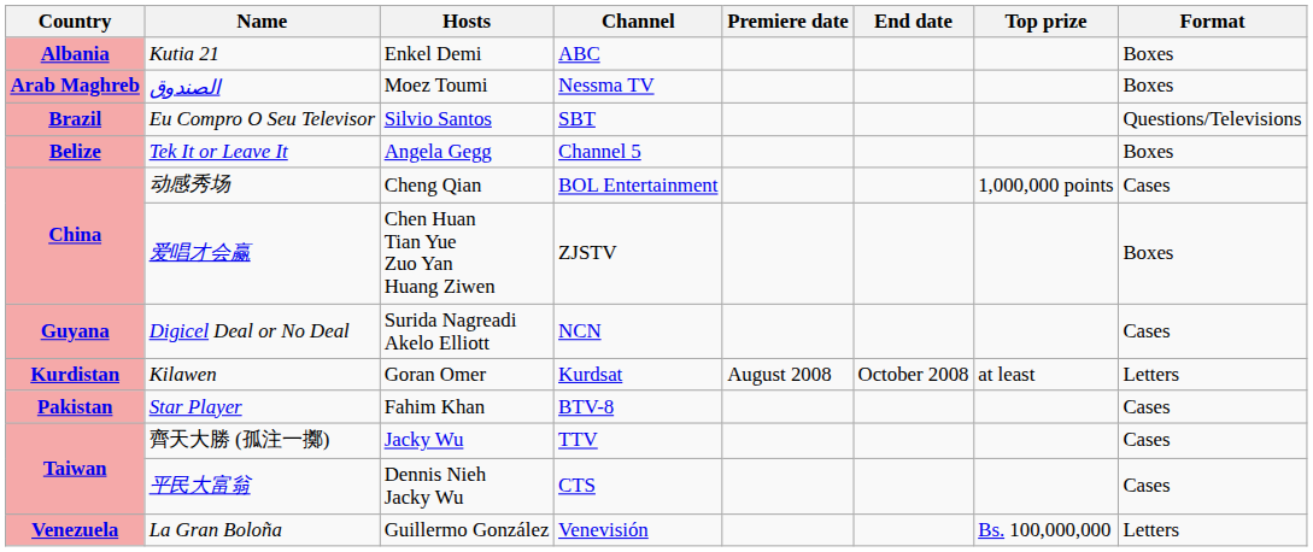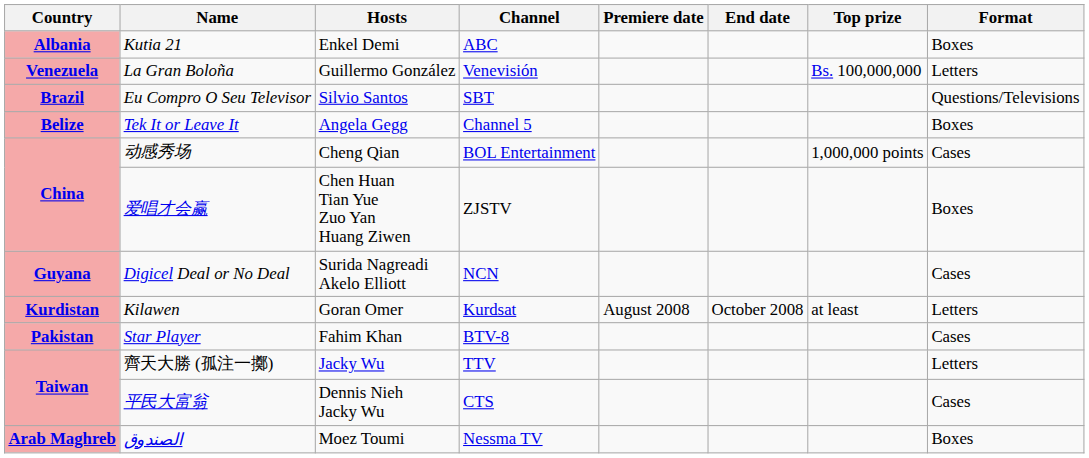 <table class="wikitable sortable">
 <tr>
 <th scope="col">Country</th>
 <th scope="col">Name</th>
 <th scope="col">Hosts</th>
 <th scope="col">Channel</th>
 <th scope="col">Premiere date</th>
 <th scope="col">End date</th>
 <th scope="col">Top prize</th>
 <th scope="col">Format</th>
 </tr>
 <tr>
 <th scope="row" style="background-color: #F5A9A9"><a href='#'>Albania</a></th>
 <td><em>Kutia 21</em></td>
 <td>Enkel Demi</td>
 <td><a href='#'>ABC</a></td>
 <td></td>
 <td></td>
 <td></td>
 <td>Boxes</td>
 </tr>
 <tr>
-<th scope="row" style="background-color: #F5A9A9"><a href='#'>Arab Maghreb</a></th>
-<td><em><a href='#'>الصندوق</a></em><br></td>
-<td>Moez Toumi</td>
-<td><a href='#'>Nessma TV</a></td>
+<th scope="row" style="background-color: #F5A9A9"><a href='#'>Venezuela</a></th>
+<td><em>La Gran Boloña</em></td>
+<td>Guillermo González</td>
+<td><a href='#'>Venevisión</a></td>
 <td></td>
 <td></td>
-<td></td>
-<td>Boxes</td>
+<td><a href='#'>Bs.</a> 100,000,000</td>
+<td>Letters</td>
 </tr>
 <tr>
 <th scope="row" style="background-color: #F5A9A9"><a href='#'>Brazil</a></th>
 <td><em>Eu Compro O Seu Televisor</em></td>
 <td><a href='#'>Silvio Santos</a></td>
 <td><a href='#'>SBT</a></td>
 <td></td>
 <td></td>
 <td></td>
 <td>Questions/Televisions</td>
 </tr>
 <tr>
 <th scope="row" style="background-color: #F5A9A9"><a href='#'>Belize</a></th>
 <td><em><a href='#'>Tek It or Leave It</a></em></td>
 <td><a href='#'>Angela Gegg</a></td>
 <td><a href='#'>Channel 5</a></td>
 <td></td>
 <td></td>
 <td></td>
 <td>Boxes</td>
 </tr>
 <tr>
 <th scope="row" rowspan="2" style="background-color: #F5A9A9"><a href='#'>China</a></th>
 <td><em>动感秀场</em><br></td>
 <td>Cheng Qian</td>
 <td><a href='#'>BOL Entertainment</a></td>
 <td></td>
 <td></td>
 <td>1,000,000 points</td>
 <td>Cases</td>
 </tr>
 <tr>
 <td><em><a href='#'>爱唱才会赢</a></em><br></td>
 <td>Chen Huan<br>Tian Yue<br>Zuo Yan<br>Huang Ziwen</td>
 <td>ZJSTV</td>
 <td></td>
 <td></td>
 <td></td>
 <td>Boxes</td>
 </tr>
 <tr>
 <th scope="row" style="background-color: #F5A9A9"><a href='#'>Guyana</a></th>
 <td><em><a href='#'>Digicel</a> Deal or No Deal</em></td>
 <td>Surida Nagreadi<br> Akelo Elliott</td>
 <td><a href='#'>NCN</a></td>
 <td></td>
 <td></td>
 <td></td>
 <td>Cases</td>
 </tr>
 <tr>
 <th style="background-color: #F5A9A9"><a href='#'>Kurdistan</a></th>
 <td><em>Kilawen</em></td>
 <td>Goran Omer</td>
 <td><a href='#'>Kurdsat</a></td>
 <td>August 2008</td>
 <td>October 2008</td>
 <td>at least <br></td>
 <td>Letters</td>
 </tr>
 <tr>
 <th scope="row" style="background-color: #F5A9A9"><a href='#'>Pakistan</a></th>
 <td><em><a href='#'>Star Player</a></em></td>
 <td>Fahim Khan</td>
 <td><a href='#'>BTV-8</a></td>
 <td></td>
 <td></td>
 <td></td>
 <td>Cases</td>
 </tr>
 <tr>
 <th scope="row" rowspan="2" style="background-color: #F5A9A9"><a href='#'>Taiwan</a></th>
 <td>齊天大勝 (孤注一擲)<br> </td>
 <td><a href='#'>Jacky Wu</a></td>
 <td><a href='#'>TTV</a></td>
 <td></td>
 <td></td>
 <td><br></td>
-<td>Cases</td>
+<td>Letters</td>
 </tr>
 <tr>
 <td><em><a href='#'>平民大富翁</a></em><br></td>
 <td>Dennis Nieh<br>Jacky Wu</td>
 <td><a href='#'>CTS</a></td>
 <td></td>
 <td></td>
 <td></td>
 <td>Cases</td>
 </tr>
 <tr>
-<th scope="row" style="background-color: #F5A9A9"><a href='#'>Venezuela</a></th>
-<td><em>La Gran Boloña</em></td>
-<td>Guillermo González</td>
-<td><a href='#'>Venevisión</a></td>
+<th scope="row" style="background-color: #F5A9A9"><a href='#'>Arab Maghreb</a></th>
+<td><em><a href='#'>الصندوق</a></em><br></td>
+<td>Moez Toumi</td>
+<td><a href='#'>Nessma TV</a></td>
 <td></td>
 <td></td>
-<td><a href='#'>Bs.</a> 100,000,000</td>
-<td>Letters</td>
+<td></td>
+<td>Boxes</td>
 </tr>
 </table>
